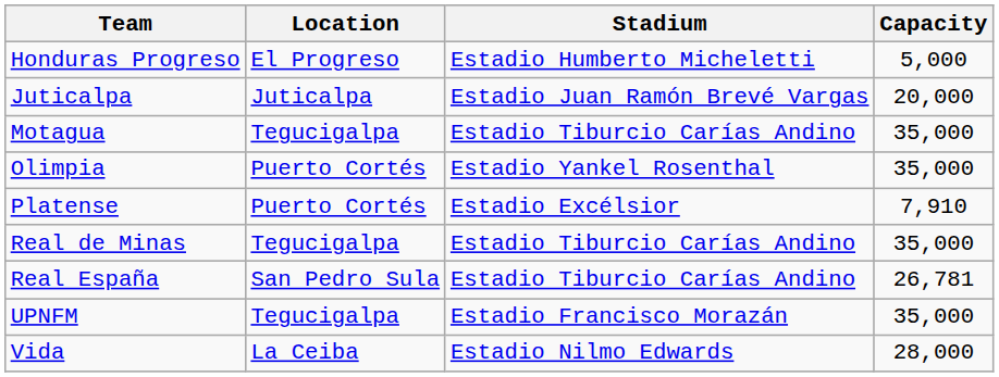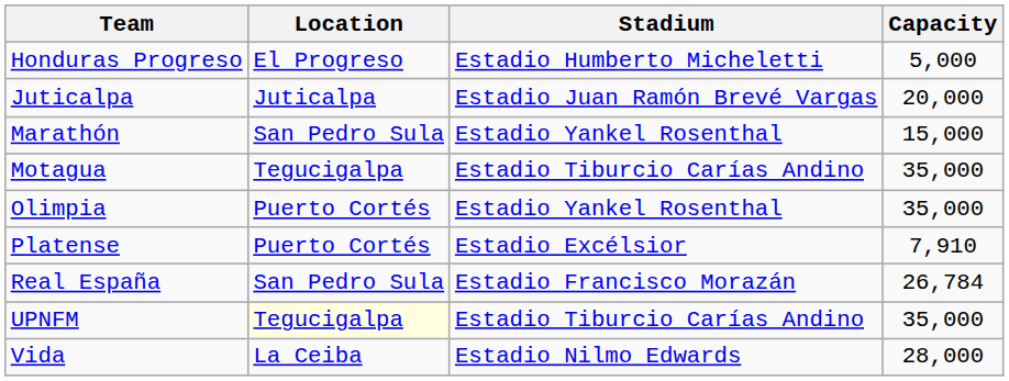 <table class="wikitable">
 <tr>
 <th>Team</th>
 <th>Location</th>
 <th>Stadium</th>
 <th>Capacity</th>
 </tr>
 <tr>
 <td><a href='#'>Honduras Progreso</a></td>
 <td><a href='#'>El Progreso</a></td>
 <td><a href='#'>Estadio Humberto Micheletti</a></td>
 <td align="center">5,000</td>
 </tr>
 <tr>
 <td><a href='#'>Juticalpa</a></td>
 <td><a href='#'>Juticalpa</a></td>
 <td><a href='#'>Estadio Juan Ramón Brevé Vargas</a></td>
 <td align="center">20,000</td>
 </tr>
 <tr>
+<td><a href='#'>Marathón</a></td>
+<td><a href='#'>San Pedro Sula</a></td>
+<td><a href='#'>Estadio Yankel Rosenthal</a></td>
+<td align="center">15,000</td>
+</tr>
+<tr>
 <td><a href='#'>Motagua</a></td>
 <td><a href='#'>Tegucigalpa</a></td>
 <td><a href='#'>Estadio Tiburcio Carías Andino</a></td>
 <td align="center">35,000</td>
 </tr>
 <tr>
 <td><a href='#'>Olimpia</a></td>
 <td><a href='#'>Puerto Cortés</a></td>
 <td><a href='#'>Estadio Yankel Rosenthal</a></td>
 <td align="center">35,000</td>
 </tr>
 <tr>
 <td><a href='#'>Platense</a></td>
 <td><a href='#'>Puerto Cortés</a></td>
 <td><a href='#'>Estadio Excélsior</a></td>
 <td align="center">7,910</td>
 </tr>
 <tr>
-<td><a href='#'>Real de Minas</a></td>
-<td><a href='#'>Tegucigalpa</a></td>
-<td><a href='#'>Estadio Tiburcio Carías Andino</a></td>
-<td align="center">35,000</td>
-</tr>
-<tr>
 <td><a href='#'>Real España</a></td>
 <td><a href='#'>San Pedro Sula</a></td>
-<td><a href='#'>Estadio Tiburcio Carías Andino</a></td>
-<td align="center">26,781</td>
+<td><a href='#'>Estadio Francisco Morazán</a></td>
+<td align="center">26,784</td>
 </tr>
 <tr>
 <td><a href='#'>UPNFM</a></td>
-<td><a href='#'>Tegucigalpa</a></td>
-<td><a href='#'>Estadio Francisco Morazán</a></td>
+<td style="background: lightyellow;"><a href='#'>Tegucigalpa</a></td>
+<td><a href='#'>Estadio Tiburcio Carías Andino</a></td>
 <td align="center">35,000</td>
 </tr>
 <tr>
 <td><a href='#'>Vida</a></td>
 <td><a href='#'>La Ceiba</a></td>
 <td><a href='#'>Estadio Nilmo Edwards</a></td>
 <td align="center">28,000</td>
 </tr>
 </table>
